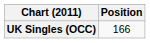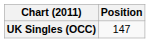 <table class="wikitable plainrowheaders" style="text-align:center">
 <tr>
 <th scope="col">Chart (2011)</th>
 <th scope="col">Position</th>
 </tr>
 <tr>
 <th scope="row">UK Singles (OCC)</th>
-<td>166</td>
+<td>147</td>
 </tr>
 </table>
